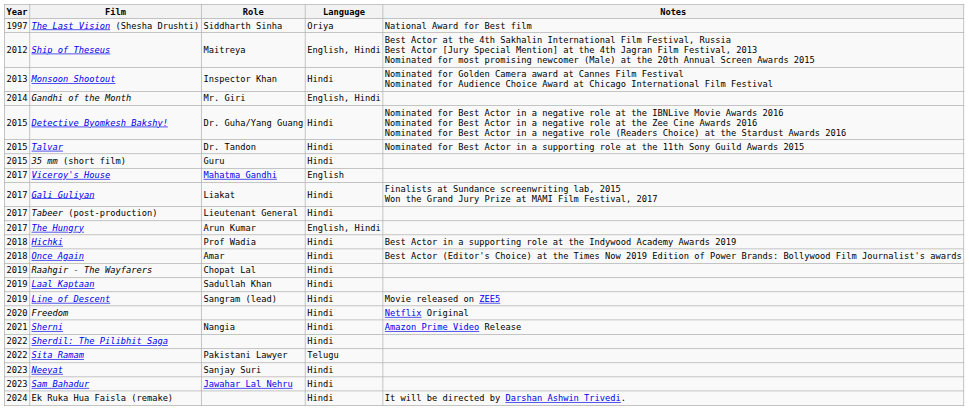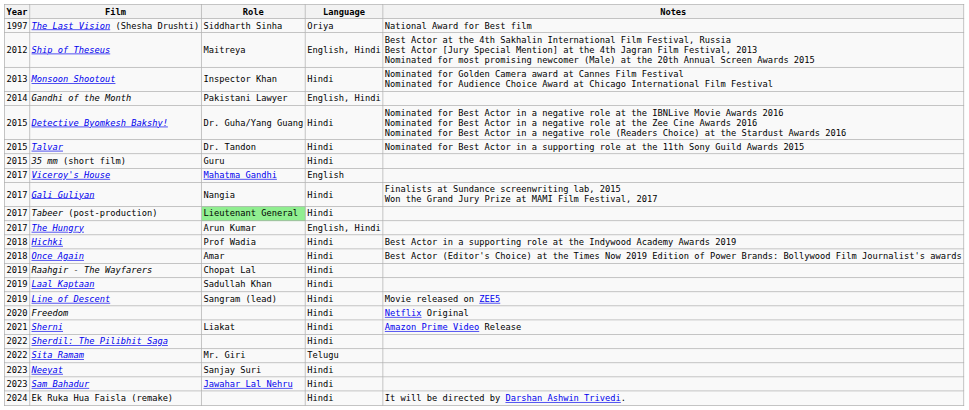 <table class="wikitable">
 <tr>
 <th>Year</th>
 <th>Film</th>
 <th>Role</th>
 <th>Language</th>
 <th>Notes</th>
 </tr>
 <tr>
 <td>1997</td>
 <td><em><a href='#'>The Last Vision</a></em> (Shesha Drushti)</td>
 <td>Siddharth Sinha</td>
 <td>Oriya</td>
 <td>National Award for Best film</td>
 </tr>
 <tr>
 <td>2012</td>
 <td><em><a href='#'>Ship of Theseus</a></em></td>
 <td>Maitreya</td>
 <td>English, Hindi</td>
 <td>Best Actor at the 4th Sakhalin International Film Festival, Russia<br>Best Actor [Jury Special Mention] at the 4th Jagran Film Festival, 2013<br>Nominated for most promising newcomer (Male) at the 20th Annual Screen Awards 2015</td>
 </tr>
 <tr>
 <td>2013</td>
 <td><em><a href='#'>Monsoon Shootout</a></em></td>
 <td>Inspector Khan</td>
 <td>Hindi</td>
 <td>Nominated for Golden Camera award at Cannes Film Festival<br>Nominated for Audience Choice Award at Chicago International Film Festival</td>
 </tr>
 <tr>
 <td>2014</td>
 <td><em>Gandhi of the Month</em></td>
-<td>Mr. Giri</td>
+<td>Pakistani Lawyer</td>
 <td>English, Hindi</td>
 <td></td>
 </tr>
 <tr>
 <td>2015</td>
 <td><em><a href='#'>Detective Byomkesh Bakshy!</a></em></td>
 <td>Dr. Guha/Yang Guang</td>
 <td>Hindi</td>
 <td>Nominated for Best Actor in a negative role at the IBNLive Movie Awards 2016<br>Nominated for Best Actor in a negative role at the Zee Cine Awards 2016<br>Nominated for Best Actor in a negative role (Readers Choice) at the Stardust Awards 2016</td>
 </tr>
 <tr>
 <td>2015</td>
 <td><em><a href='#'>Talvar</a></em></td>
 <td>Dr. Tandon</td>
 <td>Hindi</td>
 <td>Nominated for Best Actor in a supporting role at the 11th Sony Guild Awards 2015</td>
 </tr>
 <tr>
 <td>2015</td>
 <td><em>35 mm</em> (short film)</td>
 <td>Guru</td>
 <td>Hindi</td>
 <td></td>
 </tr>
 <tr>
 <td>2017</td>
 <td><em><a href='#'>Viceroy's House</a></em></td>
 <td><a href='#'>Mahatma Gandhi</a></td>
 <td>English</td>
 <td></td>
 </tr>
 <tr>
 <td>2017</td>
 <td><em><a href='#'>Gali Guliyan</a></em></td>
-<td>Liakat</td>
+<td>Nangia</td>
 <td>Hindi</td>
 <td>Finalists at Sundance screenwriting lab, 2015<br>Won the Grand Jury Prize at MAMI Film Festival, 2017</td>
 </tr>
 <tr>
 <td>2017</td>
 <td><em>Tabeer</em> (post-production)</td>
-<td>Lieutenant General</td>
+<td style="background: lightgreen;">Lieutenant General</td>
 <td>Hindi</td>
 <td></td>
 </tr>
 <tr>
 <td>2017</td>
 <td><em><a href='#'>The Hungry</a></em></td>
 <td>Arun Kumar</td>
 <td>English, Hindi</td>
 <td></td>
 </tr>
 <tr>
 <td>2018</td>
 <td><em><a href='#'>Hichki</a></em></td>
 <td>Prof Wadia</td>
 <td>Hindi</td>
 <td>Best Actor in a supporting role at the Indywood Academy Awards 2019</td>
 </tr>
 <tr>
 <td>2018</td>
 <td><em><a href='#'>Once Again</a></em></td>
 <td>Amar</td>
 <td>Hindi</td>
 <td>Best Actor (Editor's Choice) at the Times Now 2019 Edition of Power Brands: Bollywood Film Journalist's awards</td>
 </tr>
 <tr>
 <td>2019</td>
 <td><em>Raahgir - The Wayfarers</em></td>
 <td>Chopat Lal</td>
 <td>Hindi</td>
 <td></td>
 </tr>
 <tr>
 <td>2019</td>
 <td><em><a href='#'>Laal Kaptaan</a></em></td>
 <td>Sadullah Khan</td>
 <td>Hindi</td>
 <td></td>
 </tr>
 <tr>
 <td>2019</td>
 <td><em><a href='#'>Line of Descent</a></em></td>
 <td>Sangram (lead)</td>
 <td>Hindi</td>
 <td>Movie released on <a href='#'>ZEE5</a></td>
 </tr>
 <tr>
 <td>2020</td>
 <td><em>Freedom</em></td>
 <td></td>
 <td>Hindi</td>
 <td><a href='#'>Netflix</a> Original</td>
 </tr>
 <tr>
 <td>2021</td>
 <td><em><a href='#'>Sherni</a></em></td>
-<td>Nangia</td>
+<td>Liakat</td>
 <td>Hindi</td>
 <td><a href='#'>Amazon Prime Video</a> Release</td>
 </tr>
 <tr>
 <td>2022</td>
 <td><em><a href='#'>Sherdil: The Pilibhit Saga</a></em></td>
 <td></td>
 <td>Hindi</td>
 <td></td>
 </tr>
 <tr>
 <td>2022</td>
 <td><em><a href='#'>Sita Ramam</a></em></td>
-<td>Pakistani Lawyer</td>
+<td>Mr. Giri</td>
 <td>Telugu</td>
 <td></td>
 </tr>
 <tr>
 <td>2023</td>
 <td><em><a href='#'>Neeyat</a></em></td>
 <td>Sanjay Suri</td>
 <td>Hindi</td>
 <td></td>
 </tr>
 <tr>
 <td>2023</td>
 <td><em><a href='#'>Sam Bahadur</a></em></td>
 <td><a href='#'>Jawahar Lal Nehru</a></td>
 <td>Hindi</td>
 <td></td>
 </tr>
 <tr>
 <td>2024</td>
 <td>Ek Ruka Hua Faisla (remake)</td>
 <td></td>
 <td>Hindi</td>
 <td>It will be directed by <a href='#'>Darshan Ashwin Trivedi</a>.</td>
 </tr>
 </table>
